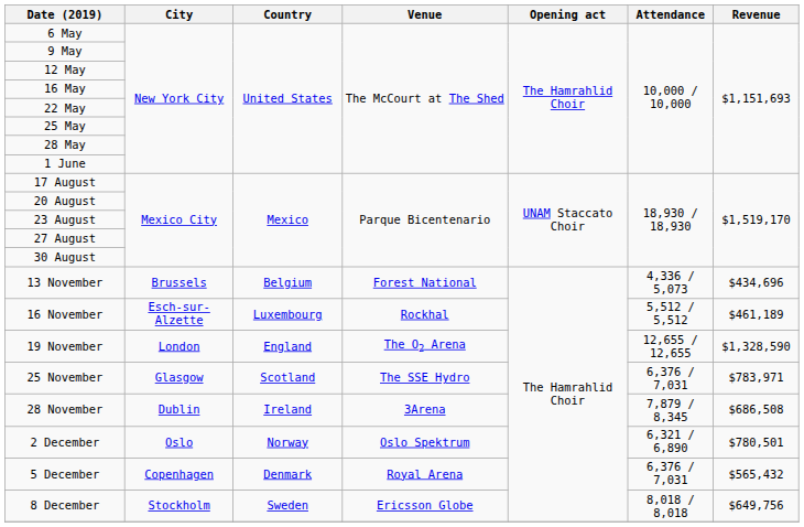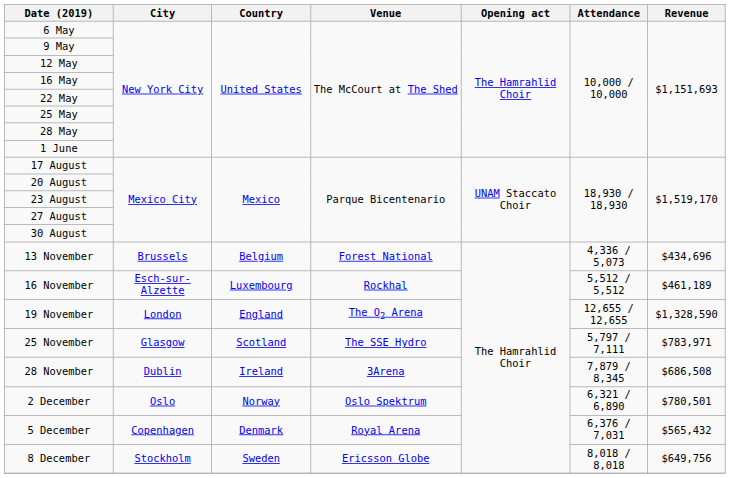 <table class="wikitable plainrowheaders" style="text-align: center;">
 <tr>
 <th scope="col" style="width:10em;">Date (2019)</th>
 <th scope="col" style="width:9em;">City</th>
 <th scope="col" style="width:9em;">Country</th>
 <th scope="col" style="width:14em;">Venue</th>
 <th scope="col" style="width:10em;">Opening act</th>
 <th scope="col" style="width:7em;">Attendance</th>
 <th scope="col" style="width:7em;">Revenue</th>
 </tr>
 <tr>
 <td>6 May</td>
 <td rowspan=8><a href='#'>New York City</a></td>
 <td rowspan=8><a href='#'>United States</a></td>
 <td rowspan=8>The McCourt at <a href='#'>The Shed</a></td>
 <td rowspan=8><a href='#'>The Hamrahlid Choir</a></td>
 <td rowspan=8>10,000 / 10,000</td>
 <td rowspan=8>$1,151,693</td>
 </tr>
 <tr>
 <td>9 May</td>
 </tr>
 <tr>
 <td>12 May</td>
 </tr>
 <tr>
 <td>16 May</td>
 </tr>
 <tr>
 <td>22 May</td>
 </tr>
 <tr>
 <td>25 May</td>
 </tr>
 <tr>
 <td>28 May</td>
 </tr>
 <tr>
 <td>1 June</td>
 </tr>
 <tr>
 <td>17 August</td>
 <td rowspan=5><a href='#'>Mexico City</a></td>
 <td rowspan=5><a href='#'>Mexico</a></td>
 <td rowspan=5>Parque Bicentenario</td>
 <td rowspan=5><a href='#'>UNAM</a> Staccato Choir</td>
 <td rowspan=5>18,930 / 18,930</td>
 <td rowspan=5>$1,519,170</td>
 </tr>
 <tr>
 <td>20 August</td>
 </tr>
 <tr>
 <td>23 August</td>
 </tr>
 <tr>
 <td>27 August</td>
 </tr>
 <tr>
 <td>30 August</td>
 </tr>
 <tr>
 <td>13 November</td>
 <td><a href='#'>Brussels</a></td>
 <td><a href='#'>Belgium</a></td>
 <td><a href='#'>Forest National</a></td>
 <td rowspan="8">The Hamrahlid Choir</td>
 <td>4,336 / 5,073</td>
 <td>$434,696</td>
 </tr>
 <tr>
 <td>16 November</td>
 <td><a href='#'>Esch-sur-Alzette</a></td>
 <td><a href='#'>Luxembourg</a></td>
 <td><a href='#'>Rockhal</a></td>
 <td>5,512 / 5,512</td>
 <td>$461,189</td>
 </tr>
 <tr>
 <td>19 November</td>
 <td><a href='#'>London</a></td>
 <td><a href='#'>England</a></td>
 <td><a href='#'>The O<sub>2</sub> Arena</a></td>
 <td>12,655 / 12,655</td>
 <td>$1,328,590</td>
 </tr>
 <tr>
 <td>25 November</td>
 <td><a href='#'>Glasgow</a></td>
 <td><a href='#'>Scotland</a></td>
 <td><a href='#'>The SSE Hydro</a></td>
-<td>6,376 / 7,031</td>
+<td>5,797 / 7,111</td>
 <td>$783,971</td>
 </tr>
 <tr>
 <td>28 November</td>
 <td><a href='#'>Dublin</a></td>
 <td><a href='#'>Ireland</a></td>
 <td><a href='#'>3Arena</a></td>
 <td>7,879 / 8,345</td>
 <td>$686,508</td>
 </tr>
 <tr>
 <td>2 December</td>
 <td><a href='#'>Oslo</a></td>
 <td><a href='#'>Norway</a></td>
 <td><a href='#'>Oslo Spektrum</a></td>
 <td>6,321 / 6,890</td>
 <td>$780,501</td>
 </tr>
 <tr>
 <td>5 December</td>
 <td><a href='#'>Copenhagen</a></td>
 <td><a href='#'>Denmark</a></td>
 <td><a href='#'>Royal Arena</a></td>
 <td>6,376 / 7,031</td>
 <td>$565,432</td>
 </tr>
 <tr>
 <td>8 December</td>
 <td><a href='#'>Stockholm</a></td>
 <td><a href='#'>Sweden</a></td>
 <td><a href='#'>Ericsson Globe</a></td>
 <td>8,018 / 8,018</td>
 <td>$649,756</td>
 </tr>
 <tr>
 </tr>
 </table>
